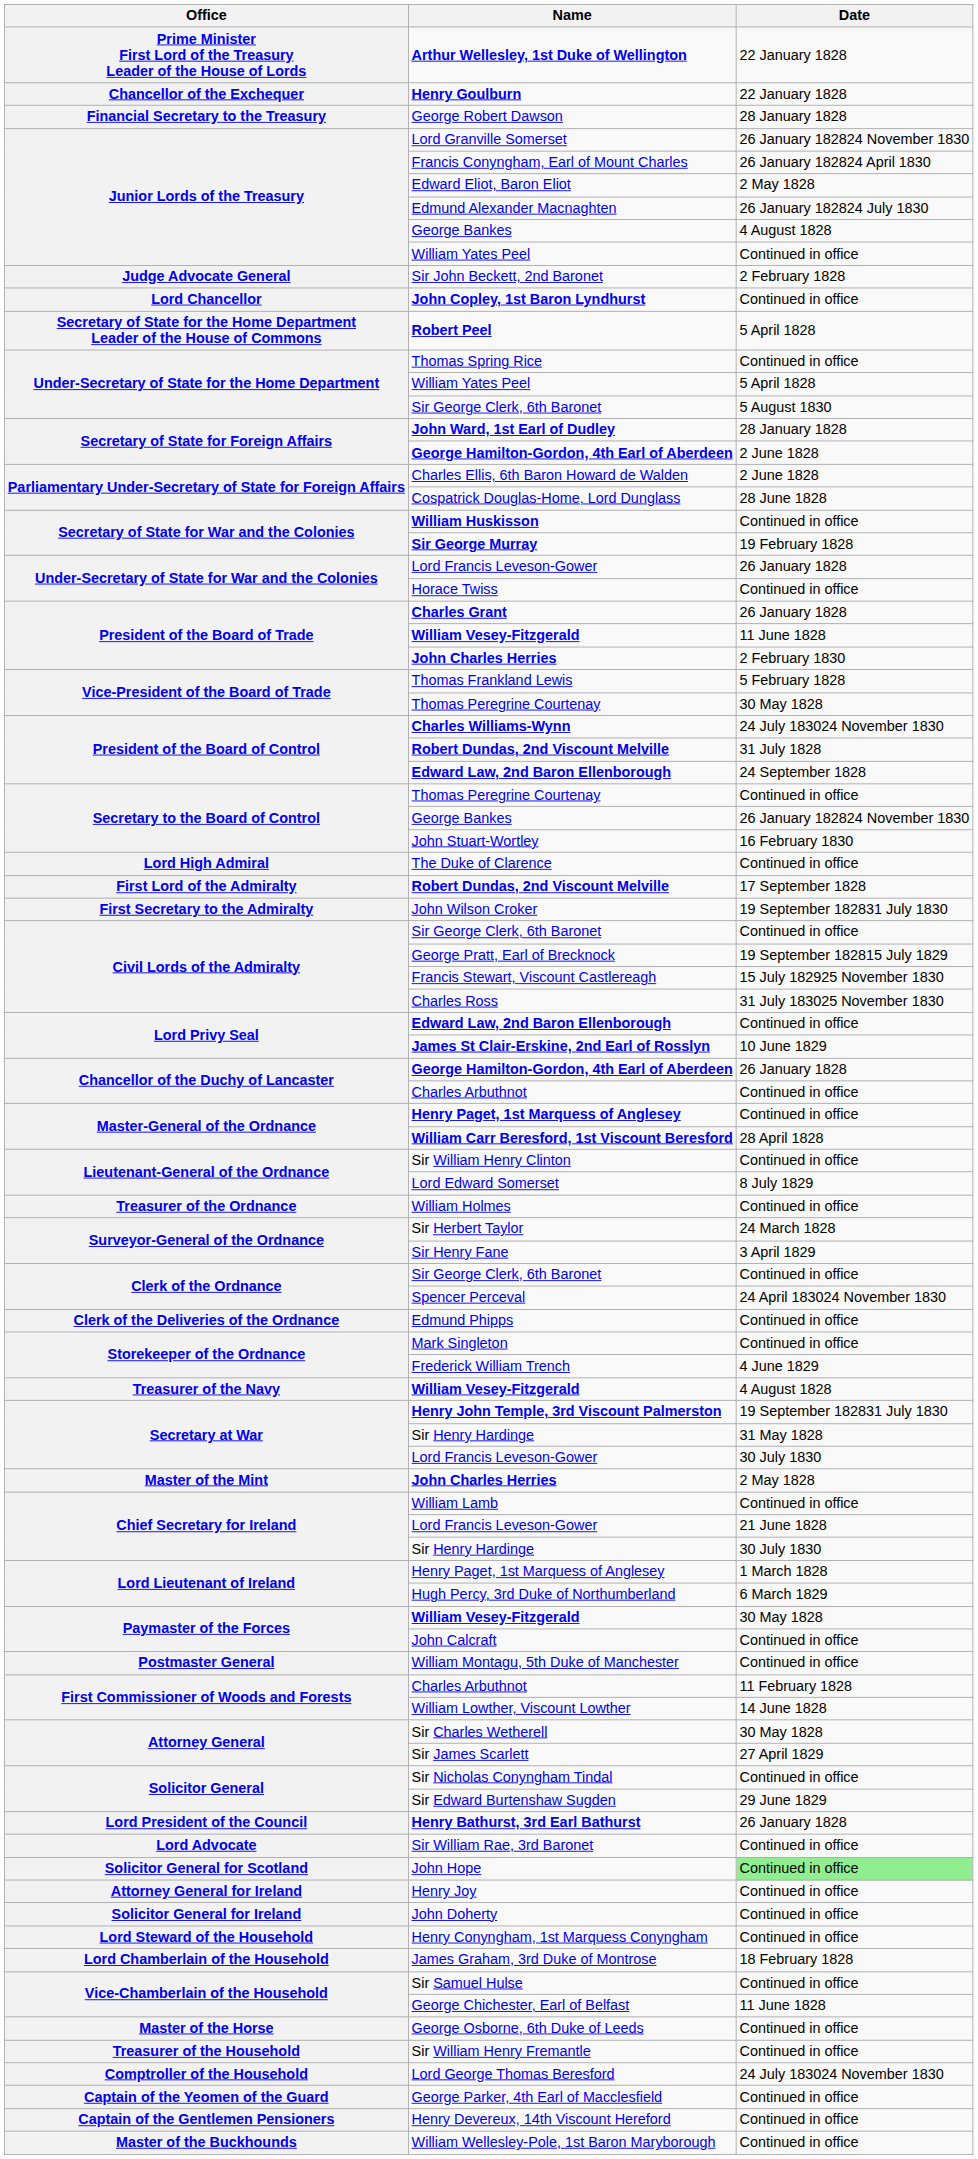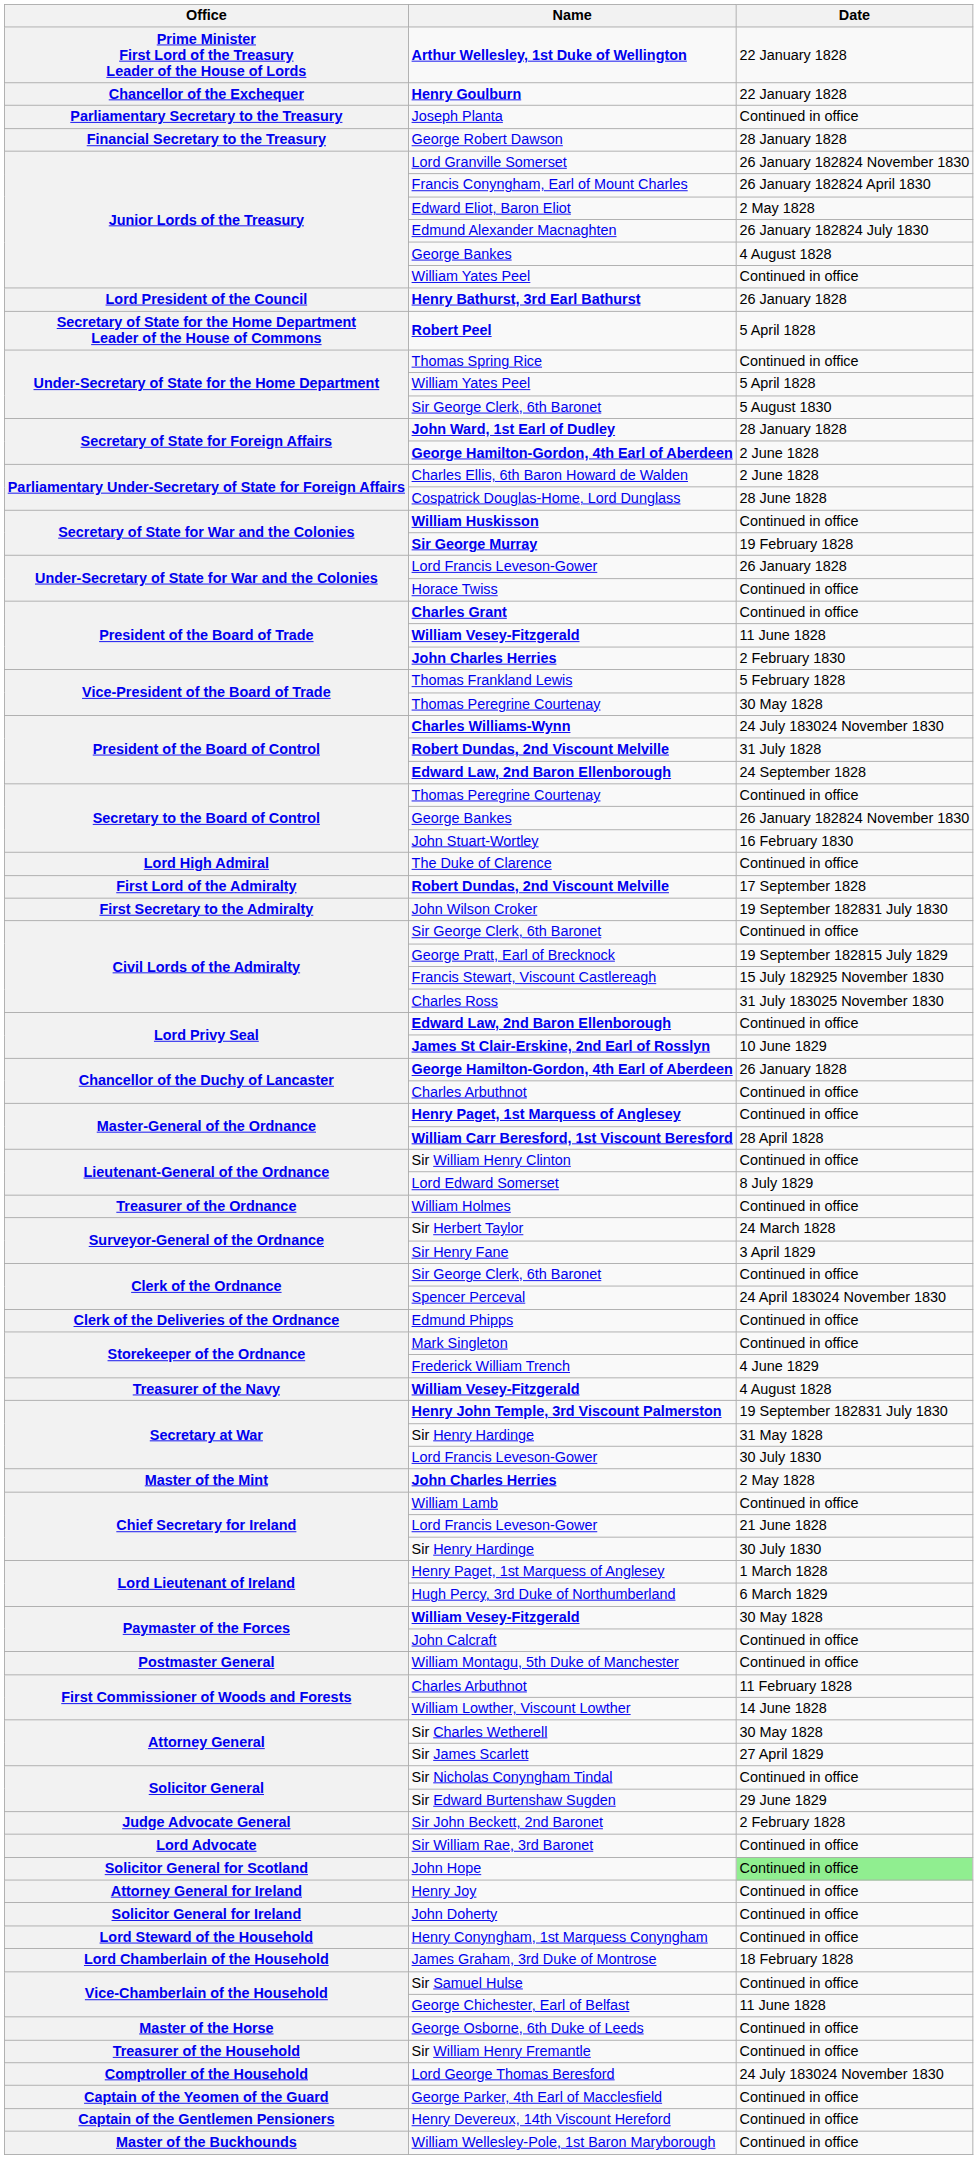 <table class="wikitable plainrowheaders">
 <tr>
 <th>Office</th>
 <th>Name</th>
 <th>Date</th>
 </tr>
 <tr>
 <th scope=row><a href='#'>Prime Minister</a> <br><a href='#'>First Lord of the Treasury</a> <br><a href='#'>Leader of the House of Lords</a></th>
 <td><strong><a href='#'>Arthur Wellesley, 1st Duke of Wellington</a></strong></td>
 <td>22 January 1828</td>
 </tr>
 <tr>
 <th scope=row><a href='#'>Chancellor of the Exchequer</a></th>
 <td><strong><a href='#'>Henry Goulburn</a></strong></td>
 <td>22 January 1828</td>
+</tr>
+<tr>
+<th scope=row><a href='#'>Parliamentary Secretary to the Treasury</a></th>
+<td><a href='#'>Joseph Planta</a></td>
+<td>Continued in office</td>
 </tr>
 <tr>
 <th scope=row><a href='#'>Financial Secretary to the Treasury</a></th>
 <td><a href='#'>George Robert Dawson</a></td>
 <td>28 January 1828</td>
 </tr>
 <tr>
 <th scope=row rowspan=6><a href='#'>Junior Lords of the Treasury</a></th>
 <td><a href='#'>Lord Granville Somerset</a></td>
 <td>26 January 182824 November 1830</td>
 </tr>
 <tr>
 <td><a href='#'>Francis Conyngham, Earl of Mount Charles</a></td>
 <td>26 January 182824 April 1830</td>
 </tr>
 <tr>
 <td><a href='#'>Edward Eliot, Baron Eliot</a></td>
 <td>2 May 1828</td>
 </tr>
 <tr>
 <td><a href='#'>Edmund Alexander Macnaghten</a></td>
 <td>26 January 182824 July 1830</td>
 </tr>
 <tr>
 <td><a href='#'>George Bankes</a></td>
 <td>4 August 1828</td>
 </tr>
 <tr>
 <td><a href='#'>William Yates Peel</a></td>
 <td>Continued in office</td>
 </tr>
 <tr>
-<th scope=row><a href='#'>Judge Advocate General</a></th>
-<td><a href='#'>Sir John Beckett, 2nd Baronet</a></td>
-<td>2 February 1828</td>
-</tr>
-<tr>
-<th scope=row><a href='#'>Lord Chancellor</a></th>
-<td><strong><a href='#'>John Copley, 1st Baron Lyndhurst</a></strong></td>
-<td>Continued in office</td>
+<th scope=row><a href='#'>Lord President of the Council</a></th>
+<td><strong><a href='#'>Henry Bathurst, 3rd Earl Bathurst</a></strong></td>
+<td>26 January 1828</td>
 </tr>
 <tr>
 <th scope=row><a href='#'>Secretary of State for the Home Department</a> <br><a href='#'>Leader of the House of Commons</a></th>
 <td><strong><a href='#'>Robert Peel</a></strong></td>
 <td>5 April 1828</td>
 </tr>
 <tr>
 <th scope=row rowspan=3><a href='#'>Under-Secretary of State for the Home Department</a></th>
 <td><a href='#'>Thomas Spring Rice</a></td>
 <td>Continued in office</td>
 </tr>
 <tr>
 <td><a href='#'>William Yates Peel</a></td>
 <td>5 April 1828</td>
 </tr>
 <tr>
 <td><a href='#'>Sir George Clerk, 6th Baronet</a></td>
 <td>5 August 1830</td>
 </tr>
 <tr>
 <th scope=row rowspan=2><a href='#'>Secretary of State for Foreign Affairs</a></th>
 <td><strong><a href='#'>John Ward, 1st Earl of Dudley</a></strong></td>
 <td>28 January 1828</td>
 </tr>
 <tr>
 <td><strong><a href='#'>George Hamilton-Gordon, 4th Earl of Aberdeen</a></strong></td>
 <td>2 June 1828</td>
 </tr>
 <tr>
 <th scope=row rowspan=2><a href='#'>Parliamentary Under-Secretary of State for Foreign Affairs</a></th>
 <td><a href='#'>Charles Ellis, 6th Baron Howard de Walden</a></td>
 <td>2 June 1828</td>
 </tr>
 <tr>
 <td><a href='#'>Cospatrick Douglas-Home, Lord Dunglass</a></td>
 <td>28 June 1828</td>
 </tr>
 <tr>
 <th scope=row rowspan=2><a href='#'>Secretary of State for War and the Colonies</a></th>
 <td><strong><a href='#'>William Huskisson</a></strong></td>
 <td>Continued in office</td>
 </tr>
 <tr>
 <td><strong><a href='#'>Sir George Murray</a></strong></td>
 <td>19 February 1828</td>
 </tr>
 <tr>
 <th scope=row rowspan=2><a href='#'>Under-Secretary of State for War and the Colonies</a></th>
 <td><a href='#'>Lord Francis Leveson-Gower</a></td>
 <td>26 January 1828</td>
 </tr>
 <tr>
 <td><a href='#'>Horace Twiss</a></td>
 <td>Continued in office</td>
 </tr>
 <tr>
 <th scope=row rowspan=3><a href='#'>President of the Board of Trade</a></th>
 <td><strong><a href='#'>Charles Grant</a></strong></td>
-<td>26 January 1828</td>
+<td>Continued in office</td>
 </tr>
 <tr>
 <td><strong><a href='#'>William Vesey-Fitzgerald</a></strong></td>
 <td>11 June 1828</td>
 </tr>
 <tr>
 <td><strong><a href='#'>John Charles Herries</a></strong></td>
 <td>2 February 1830</td>
 </tr>
 <tr>
 <th scope=row rowspan=2><a href='#'>Vice-President of the Board of Trade</a></th>
 <td><a href='#'>Thomas Frankland Lewis</a></td>
 <td>5 February 1828</td>
 </tr>
 <tr>
 <td><a href='#'>Thomas Peregrine Courtenay</a></td>
 <td>30 May 1828</td>
 </tr>
 <tr>
 <th scope=row rowspan=3><a href='#'>President of the Board of Control</a></th>
 <td><strong><a href='#'>Charles Williams-Wynn</a></strong></td>
 <td>24 July 183024 November 1830</td>
 </tr>
 <tr>
 <td><strong><a href='#'>Robert Dundas, 2nd Viscount Melville</a></strong></td>
 <td>31 July 1828</td>
 </tr>
 <tr>
 <td><strong><a href='#'>Edward Law, 2nd Baron Ellenborough</a></strong></td>
 <td>24 September 1828</td>
 </tr>
 <tr>
 <th scope=row rowspan=3><a href='#'>Secretary to the Board of Control</a></th>
 <td><a href='#'>Thomas Peregrine Courtenay</a></td>
 <td>Continued in office</td>
 </tr>
 <tr>
 <td><a href='#'>George Bankes</a></td>
 <td>26 January 182824 November 1830</td>
 </tr>
 <tr>
 <td><a href='#'>John Stuart-Wortley</a></td>
 <td>16 February 1830</td>
 </tr>
 <tr>
 <th scope=row><a href='#'>Lord High Admiral</a></th>
 <td><a href='#'>The Duke of Clarence</a></td>
 <td>Continued in office</td>
 </tr>
 <tr>
 <th scope=row><a href='#'>First Lord of the Admiralty</a></th>
 <td><strong><a href='#'>Robert Dundas, 2nd Viscount Melville</a></strong></td>
 <td>17 September 1828</td>
 </tr>
 <tr>
 <th scope=row><a href='#'>First Secretary to the Admiralty</a></th>
 <td><a href='#'>John Wilson Croker</a></td>
 <td>19 September 182831 July 1830</td>
 </tr>
 <tr>
 <th scope=row rowspan=4><a href='#'>Civil Lords of the Admiralty</a></th>
 <td><a href='#'>Sir George Clerk, 6th Baronet</a></td>
 <td>Continued in office</td>
 </tr>
 <tr>
 <td><a href='#'>George Pratt, Earl of Brecknock</a></td>
 <td>19 September 182815 July 1829</td>
 </tr>
 <tr>
 <td><a href='#'>Francis Stewart, Viscount Castlereagh</a></td>
 <td>15 July 182925 November 1830</td>
 </tr>
 <tr>
 <td><a href='#'>Charles Ross</a></td>
 <td>31 July 183025 November 1830</td>
 </tr>
 <tr>
 <th scope=row rowspan=2><a href='#'>Lord Privy Seal</a></th>
 <td><strong><a href='#'>Edward Law, 2nd Baron Ellenborough</a></strong></td>
 <td>Continued in office</td>
 </tr>
 <tr>
 <td><strong><a href='#'>James St Clair-Erskine, 2nd Earl of Rosslyn</a></strong></td>
 <td>10 June 1829</td>
 </tr>
 <tr>
 <th scope=row rowspan=2><a href='#'>Chancellor of the Duchy of Lancaster</a></th>
 <td><strong><a href='#'>George Hamilton-Gordon, 4th Earl of Aberdeen</a></strong></td>
 <td>26 January 1828</td>
 </tr>
 <tr>
 <td><a href='#'>Charles Arbuthnot</a></td>
 <td>Continued in office</td>
 </tr>
 <tr>
 <th scope=row rowspan=2><a href='#'>Master-General of the Ordnance</a></th>
 <td><strong><a href='#'>Henry Paget, 1st Marquess of Anglesey</a></strong></td>
 <td>Continued in office</td>
 </tr>
 <tr>
 <td><strong><a href='#'>William Carr Beresford, 1st Viscount Beresford</a></strong></td>
 <td>28 April 1828</td>
 </tr>
 <tr>
 <th scope=row rowspan=2><a href='#'>Lieutenant-General of the Ordnance</a></th>
 <td>Sir <a href='#'>William Henry Clinton</a></td>
 <td>Continued in office</td>
 </tr>
 <tr>
 <td><a href='#'>Lord Edward Somerset</a></td>
 <td>8 July 1829</td>
 </tr>
 <tr>
 <th scope=row><a href='#'>Treasurer of the Ordnance</a></th>
 <td><a href='#'>William Holmes</a></td>
 <td>Continued in office</td>
 </tr>
 <tr>
 <th scope=row rowspan=2><a href='#'>Surveyor-General of the Ordnance</a></th>
 <td>Sir <a href='#'>Herbert Taylor</a></td>
 <td>24 March 1828</td>
 </tr>
 <tr>
 <td><a href='#'>Sir Henry Fane</a></td>
 <td>3 April 1829</td>
 </tr>
 <tr>
 <th scope=row rowspan=2><a href='#'>Clerk of the Ordnance</a></th>
 <td><a href='#'>Sir George Clerk, 6th Baronet</a></td>
 <td>Continued in office</td>
 </tr>
 <tr>
 <td><a href='#'>Spencer Perceval</a></td>
 <td>24 April 183024 November 1830</td>
 </tr>
 <tr>
 <th scope=row><a href='#'>Clerk of the Deliveries of the Ordnance</a></th>
 <td><a href='#'>Edmund Phipps</a></td>
 <td>Continued in office</td>
 </tr>
 <tr>
 <th scope=row rowspan=2><a href='#'>Storekeeper of the Ordnance</a></th>
 <td><a href='#'>Mark Singleton</a></td>
 <td>Continued in office</td>
 </tr>
 <tr>
 <td><a href='#'>Frederick William Trench</a></td>
 <td>4 June 1829</td>
 </tr>
 <tr>
 <th scope=row><a href='#'>Treasurer of the Navy</a></th>
 <td><strong><a href='#'>William Vesey-Fitzgerald</a></strong></td>
 <td>4 August 1828</td>
 </tr>
 <tr>
 <th scope=row rowspan=3><a href='#'>Secretary at War</a></th>
 <td><strong><a href='#'>Henry John Temple, 3rd Viscount Palmerston</a></strong></td>
 <td>19 September 182831 July 1830</td>
 </tr>
 <tr>
 <td>Sir <a href='#'>Henry Hardinge</a></td>
 <td>31 May 1828</td>
 </tr>
 <tr>
 <td><a href='#'>Lord Francis Leveson-Gower</a></td>
 <td>30 July 1830</td>
 </tr>
 <tr>
 <th scope=row><a href='#'>Master of the Mint</a></th>
 <td><strong><a href='#'>John Charles Herries</a></strong></td>
 <td>2 May 1828</td>
 </tr>
 <tr>
 <th scope=row rowspan=3><a href='#'>Chief Secretary for Ireland</a></th>
 <td><a href='#'>William Lamb</a></td>
 <td>Continued in office</td>
 </tr>
 <tr>
 <td><a href='#'>Lord Francis Leveson-Gower</a></td>
 <td>21 June 1828</td>
 </tr>
 <tr>
 <td>Sir <a href='#'>Henry Hardinge</a></td>
 <td>30 July 1830</td>
 </tr>
 <tr>
 <th scope=row rowspan=2><a href='#'>Lord Lieutenant of Ireland</a></th>
 <td><a href='#'>Henry Paget, 1st Marquess of Anglesey</a></td>
 <td>1 March 1828</td>
 </tr>
 <tr>
 <td><a href='#'>Hugh Percy, 3rd Duke of Northumberland</a></td>
 <td>6 March 1829</td>
 </tr>
 <tr>
 <th scope=row rowspan=2><a href='#'>Paymaster of the Forces</a></th>
 <td><strong><a href='#'>William Vesey-Fitzgerald</a></strong></td>
 <td>30 May 1828</td>
 </tr>
 <tr>
 <td><a href='#'>John Calcraft</a></td>
 <td>Continued in office</td>
 </tr>
 <tr>
 <th scope=row><a href='#'>Postmaster General</a></th>
 <td><a href='#'>William Montagu, 5th Duke of Manchester</a></td>
 <td>Continued in office</td>
 </tr>
 <tr>
 <th scope=row rowspan=2><a href='#'>First Commissioner of Woods and Forests</a></th>
 <td><a href='#'>Charles Arbuthnot</a></td>
 <td>11 February 1828</td>
 </tr>
 <tr>
 <td><a href='#'>William Lowther, Viscount Lowther</a></td>
 <td>14 June 1828</td>
 </tr>
 <tr>
 <th scope=row rowspan=2><a href='#'>Attorney General</a></th>
 <td>Sir <a href='#'>Charles Wetherell</a></td>
 <td>30 May 1828</td>
 </tr>
 <tr>
 <td>Sir <a href='#'>James Scarlett</a></td>
 <td>27 April 1829</td>
 </tr>
 <tr>
 <th scope=row rowspan=2><a href='#'>Solicitor General</a></th>
 <td>Sir <a href='#'>Nicholas Conyngham Tindal</a></td>
 <td>Continued in office</td>
 </tr>
 <tr>
 <td>Sir <a href='#'>Edward Burtenshaw Sugden</a></td>
 <td>29 June 1829</td>
 </tr>
 <tr>
-<th scope=row><a href='#'>Lord President of the Council</a></th>
-<td><strong><a href='#'>Henry Bathurst, 3rd Earl Bathurst</a></strong></td>
-<td>26 January 1828</td>
+<th scope=row><a href='#'>Judge Advocate General</a></th>
+<td><a href='#'>Sir John Beckett, 2nd Baronet</a></td>
+<td>2 February 1828</td>
 </tr>
 <tr>
 <th scope=row><a href='#'>Lord Advocate</a></th>
 <td><a href='#'>Sir William Rae, 3rd Baronet</a></td>
 <td>Continued in office</td>
 </tr>
 <tr>
 <th scope=row><a href='#'>Solicitor General for Scotland</a></th>
 <td><a href='#'>John Hope</a></td>
 <td style="background: lightgreen;">Continued in office</td>
 </tr>
 <tr>
 <th scope=row><a href='#'>Attorney General for Ireland</a></th>
 <td><a href='#'>Henry Joy</a></td>
 <td>Continued in office</td>
 </tr>
 <tr>
 <th scope=row><a href='#'>Solicitor General for Ireland</a></th>
 <td><a href='#'>John Doherty</a></td>
 <td>Continued in office</td>
 </tr>
 <tr>
 <th scope=row><a href='#'>Lord Steward of the Household</a></th>
 <td><a href='#'>Henry Conyngham, 1st Marquess Conyngham</a></td>
 <td>Continued in office</td>
 </tr>
 <tr>
 <th scope=row><a href='#'>Lord Chamberlain of the Household</a></th>
 <td><a href='#'>James Graham, 3rd Duke of Montrose</a></td>
 <td>18 February 1828</td>
 </tr>
 <tr>
 <th scope=row rowspan=2><a href='#'>Vice-Chamberlain of the Household</a></th>
 <td>Sir <a href='#'>Samuel Hulse</a></td>
 <td>Continued in office</td>
 </tr>
 <tr>
 <td><a href='#'>George Chichester, Earl of Belfast</a></td>
 <td>11 June 1828</td>
 </tr>
 <tr>
 <th scope=row><a href='#'>Master of the Horse</a></th>
 <td><a href='#'>George Osborne, 6th Duke of Leeds</a></td>
 <td>Continued in office</td>
 </tr>
 <tr>
 <th scope=row><a href='#'>Treasurer of the Household</a></th>
 <td>Sir <a href='#'>William Henry Fremantle</a></td>
 <td>Continued in office</td>
 </tr>
 <tr>
 <th scope=row><a href='#'>Comptroller of the Household</a></th>
 <td><a href='#'>Lord George Thomas Beresford</a></td>
 <td>24 July 183024 November 1830</td>
 </tr>
 <tr>
 <th scope=row><a href='#'>Captain of the Yeomen of the Guard</a></th>
 <td><a href='#'>George Parker, 4th Earl of Macclesfield</a></td>
 <td>Continued in office</td>
 </tr>
 <tr>
 <th scope=row><a href='#'>Captain of the Gentlemen Pensioners</a></th>
 <td><a href='#'>Henry Devereux, 14th Viscount Hereford</a></td>
 <td>Continued in office</td>
 </tr>
 <tr>
 <th scope=row><a href='#'>Master of the Buckhounds</a></th>
 <td><a href='#'>William Wellesley-Pole, 1st Baron Maryborough</a></td>
 <td>Continued in office</td>
 </tr>
 </table>
